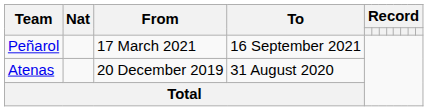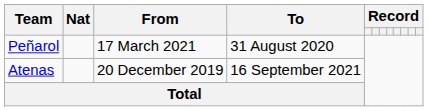 <table class="wikitable" style="text-align: center">
 <tr>
 <th rowspan="2">Team</th>
 <th rowspan="2">Nat</th>
 <th rowspan="2">From</th>
 <th rowspan="2">To</th>
 <th colspan="8">Record</th>
 </tr>
 <tr>
 <th></th>
 <th></th>
 <th></th>
 <th></th>
 <th></th>
 <th></th>
 <th></th>
 <th></th>
 </tr>
 <tr>
 <td align=left><a href='#'>Peñarol</a></td>
 <td></td>
 <td align=left>17 March 2021</td>
-<td align=left>16 September 2021<br></td>
+<td align=left>31 August 2020<br></td>
 </tr>
 <tr>
 <td align=left><a href='#'>Atenas</a></td>
 <td></td>
 <td align=left>20 December 2019</td>
-<td align=left>31 August 2020<br></td>
+<td align=left>16 September 2021<br></td>
 </tr>
 <tr align=center>
 <th colspan="4">Total<br></th>
 </tr>
 </table>
